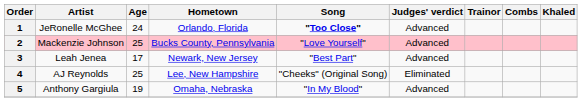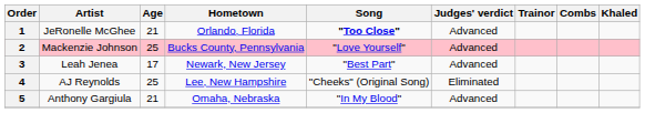 <table class="wikitable plainrowheaders" style="text-align: center;">
 <tr>
 <th>Order</th>
 <th>Artist</th>
 <th>Age</th>
 <th>Hometown</th>
 <th>Song</th>
 <th>Judges' verdict</th>
 <th>Trainor</th>
 <th>Combs</th>
 <th>Khaled</th>
 </tr>
 <tr>
 <th>1</th>
 <td>JeRonelle McGhee</td>
-<td>24</td>
+<td>21</td>
 <td><a href='#'>Orlando, Florida</a></td>
 <td><strong>"<a href='#'>Too Close</a>"</strong></td>
 <td>Advanced</td>
 <td style="text-align:center;"></td>
 <td style="text-align:center;"></td>
 <td style="text-align:center;"></td>
 </tr>
 <tr style="background:pink;">
 <th>2</th>
 <td>Mackenzie Johnson</td>
 <td>25</td>
 <td><a href='#'>Bucks County, Pennsylvania</a></td>
 <td>"<a href='#'>Love Yourself</a>"</td>
 <td>Advanced</td>
 <td style="text-align:center;"></td>
 <td style="text-align:center;"></td>
 <td style="text-align:center;"></td>
 </tr>
 <tr>
 <th>3</th>
 <td>Leah Jenea</td>
 <td>17</td>
 <td><a href='#'>Newark, New Jersey</a></td>
 <td>"<a href='#'>Best Part</a>"</td>
 <td>Advanced</td>
 <td style="text-align:center;"></td>
 <td style="text-align:center;"></td>
 <td style="text-align:center;"></td>
 </tr>
 <tr>
 <th>4</th>
 <td>AJ Reynolds</td>
 <td>25</td>
 <td><a href='#'>Lee, New Hampshire</a></td>
 <td>"Cheeks" (Original Song)</td>
 <td>Eliminated</td>
 <td style="text-align:center;"></td>
 <td style="text-align:center;"></td>
 <td style="text-align:center;"></td>
 </tr>
 <tr>
 <th>5</th>
 <td>Anthony Gargiula</td>
-<td>19</td>
+<td>21</td>
 <td><a href='#'>Omaha, Nebraska</a></td>
 <td>"<a href='#'>In My Blood</a>"</td>
 <td>Advanced</td>
 <td style="text-align:center;"></td>
 <td style="text-align:center;"></td>
 <td style="text-align:center;"></td>
 </tr>
 <tr>
 </tr>
 </table>
